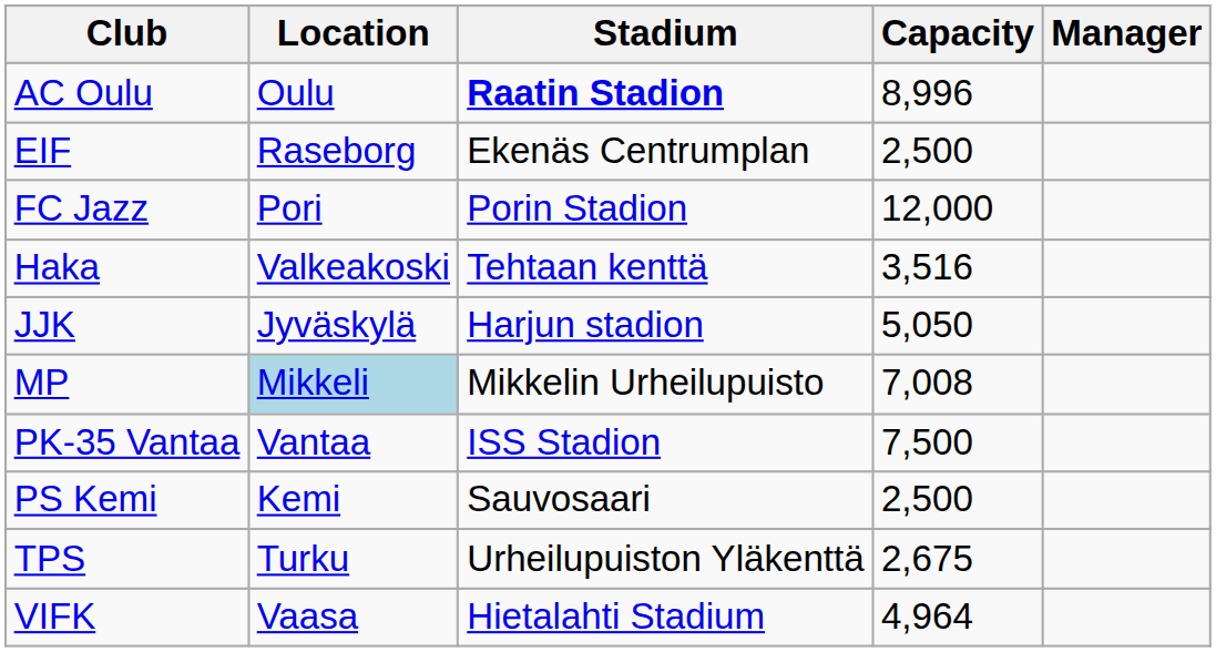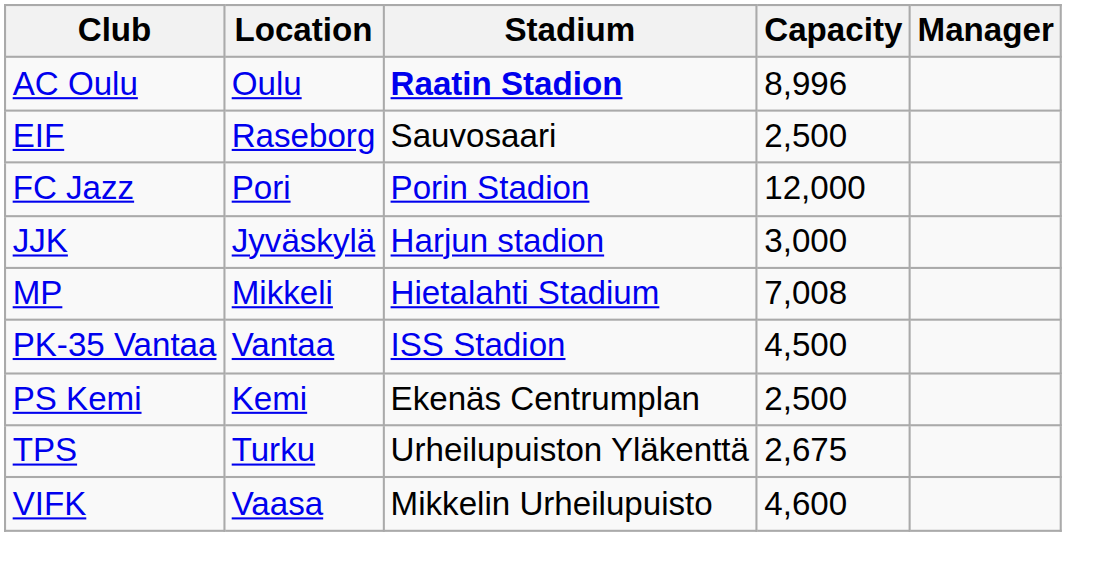 <table class="wikitable sortable">
 <tr>
 <th>Club</th>
 <th>Location</th>
 <th>Stadium</th>
 <th>Capacity</th>
 <th>Manager</th>
 </tr>
 <tr --->
 <td><a href='#'>AC Oulu</a></td>
 <td><a href='#'>Oulu</a></td>
 <td><strong><a href='#'>Raatin Stadion</a></strong></td>
 <td>8,996</td>
 <td> </td>
 </tr>
 <tr --->
 <td><a href='#'>EIF</a></td>
 <td><a href='#'>Raseborg</a></td>
-<td>Ekenäs Centrumplan</td>
+<td>Sauvosaari</td>
 <td>2,500</td>
 <td> </td>
 </tr>
 <tr --->
 <td><a href='#'>FC Jazz</a></td>
 <td><a href='#'>Pori</a></td>
 <td><a href='#'>Porin Stadion</a></td>
 <td>12,000</td>
 <td> </td>
 </tr>
 <tr --->
-<td><a href='#'>Haka</a></td>
-<td><a href='#'>Valkeakoski</a></td>
-<td><a href='#'>Tehtaan kenttä</a></td>
-<td>3,516</td>
-<td> </td>
-</tr>
-<tr --->
 <td><a href='#'>JJK</a></td>
 <td><a href='#'>Jyväskylä</a></td>
 <td><a href='#'>Harjun stadion</a></td>
-<td>5,050</td>
+<td>3,000</td>
 <td> </td>
 </tr>
 <tr --->
 <td><a href='#'>MP</a></td>
-<td style="background: lightblue;"><a href='#'>Mikkeli</a></td>
-<td>Mikkelin Urheilupuisto</td>
+<td><a href='#'>Mikkeli</a></td>
+<td><a href='#'>Hietalahti Stadium</a></td>
 <td>7,008</td>
 <td> </td>
 </tr>
 <tr --->
 <td><a href='#'>PK-35 Vantaa</a></td>
 <td><a href='#'>Vantaa</a></td>
 <td><a href='#'>ISS Stadion</a></td>
-<td>7,500</td>
+<td>4,500</td>
 <td> </td>
 </tr>
 <tr --->
 <td><a href='#'>PS Kemi</a></td>
 <td><a href='#'>Kemi</a></td>
-<td>Sauvosaari</td>
+<td>Ekenäs Centrumplan</td>
 <td>2,500</td>
 <td> </td>
 </tr>
 <tr --->
 <td><a href='#'>TPS</a></td>
 <td><a href='#'>Turku</a></td>
 <td>Urheilupuiston Yläkenttä</td>
 <td>2,675</td>
 <td> </td>
 </tr>
 <tr --->
 <td><a href='#'>VIFK</a></td>
 <td><a href='#'>Vaasa</a></td>
-<td><a href='#'>Hietalahti Stadium</a></td>
-<td>4,964</td>
+<td>Mikkelin Urheilupuisto</td>
+<td>4,600</td>
 <td> </td>
 </tr>
 </table>
